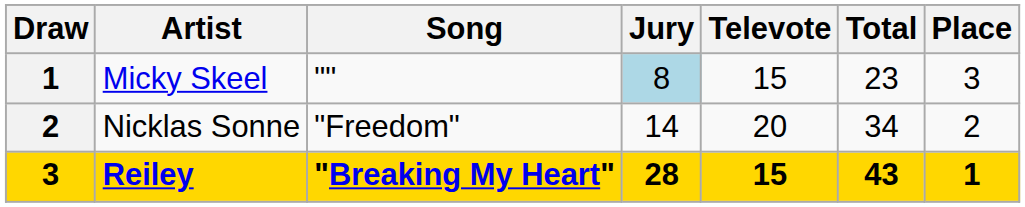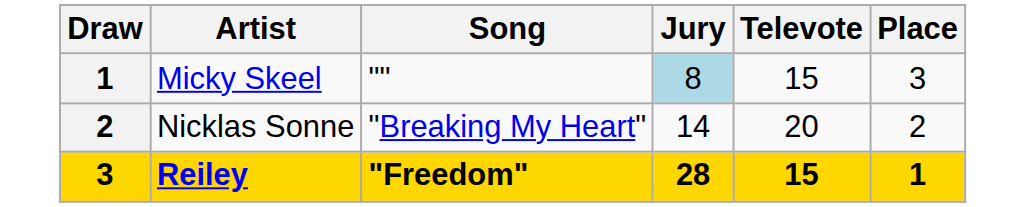 <table class="sortable wikitable plainrowheaders" style="margin: 1em auto 1em auto; text-align:center;">
 <tr>
 <th scope="col">Draw</th>
 <th scope="col">Artist</th>
 <th scope="col">Song</th>
 <th scope="col">Jury</th>
 <th scope="col">Televote</th>
-<th scope="col">Total</th>
 <th>Place</th>
 </tr>
 <tr>
 <th scope="row" style="text-align:center;">1</th>
 <td align="left"><a href='#'>Micky Skeel</a></td>
 <td align="left">""</td>
 <td style="background: lightblue;">8</td>
 <td>15</td>
-<td>23</td>
 <td>3</td>
 </tr>
 <tr>
 <th scope="row" style="text-align:center;">2</th>
 <td align="left">Nicklas Sonne</td>
-<td align="left">"Freedom"</td>
+<td align="left">"<a href='#'>Breaking My Heart</a>"</td>
 <td>14</td>
 <td>20</td>
-<td>34</td>
 <td>2</td>
 </tr>
 <tr style="font-weight:bold; background:gold;">
 <th scope="row" style="text-align:center; font-weight:bold; background:gold;">3</th>
 <td align="left"><a href='#'>Reiley</a></td>
-<td align="left">"<a href='#'>Breaking My Heart</a>"</td>
+<td align="left">"Freedom"</td>
 <td>28</td>
 <td>15</td>
-<td>43</td>
 <td>1</td>
 </tr>
 </table>
